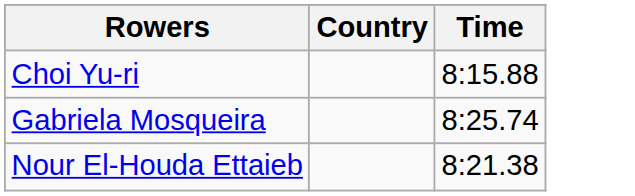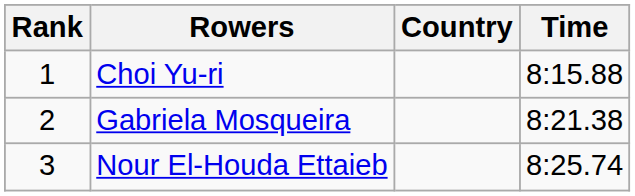 <table class="wikitable" style="text-align:center">
 <tr>
+<th>Rank</th>
 <th>Rowers</th>
 <th>Country</th>
 <th>Time</th>
 </tr>
 <tr>
+<td>1</td>
 <td align="left"><a href='#'>Choi Yu-ri</a></td>
 <td align="left"></td>
 <td>8:15.88</td>
 </tr>
 <tr>
+<td>2</td>
 <td align="left"><a href='#'>Gabriela Mosqueira</a></td>
+<td align="left"></td>
+<td>8:21.38</td>
+</tr>
+<tr>
+<td>3</td>
+<td align="left"><a href='#'>Nour El-Houda Ettaieb</a></td>
 <td align="left"></td>
 <td>8:25.74</td>
 </tr>
-<tr>
-<td align="left"><a href='#'>Nour El-Houda Ettaieb</a></td>
-<td align="left"></td>
-<td>8:21.38</td>
-</tr>
 </table>
